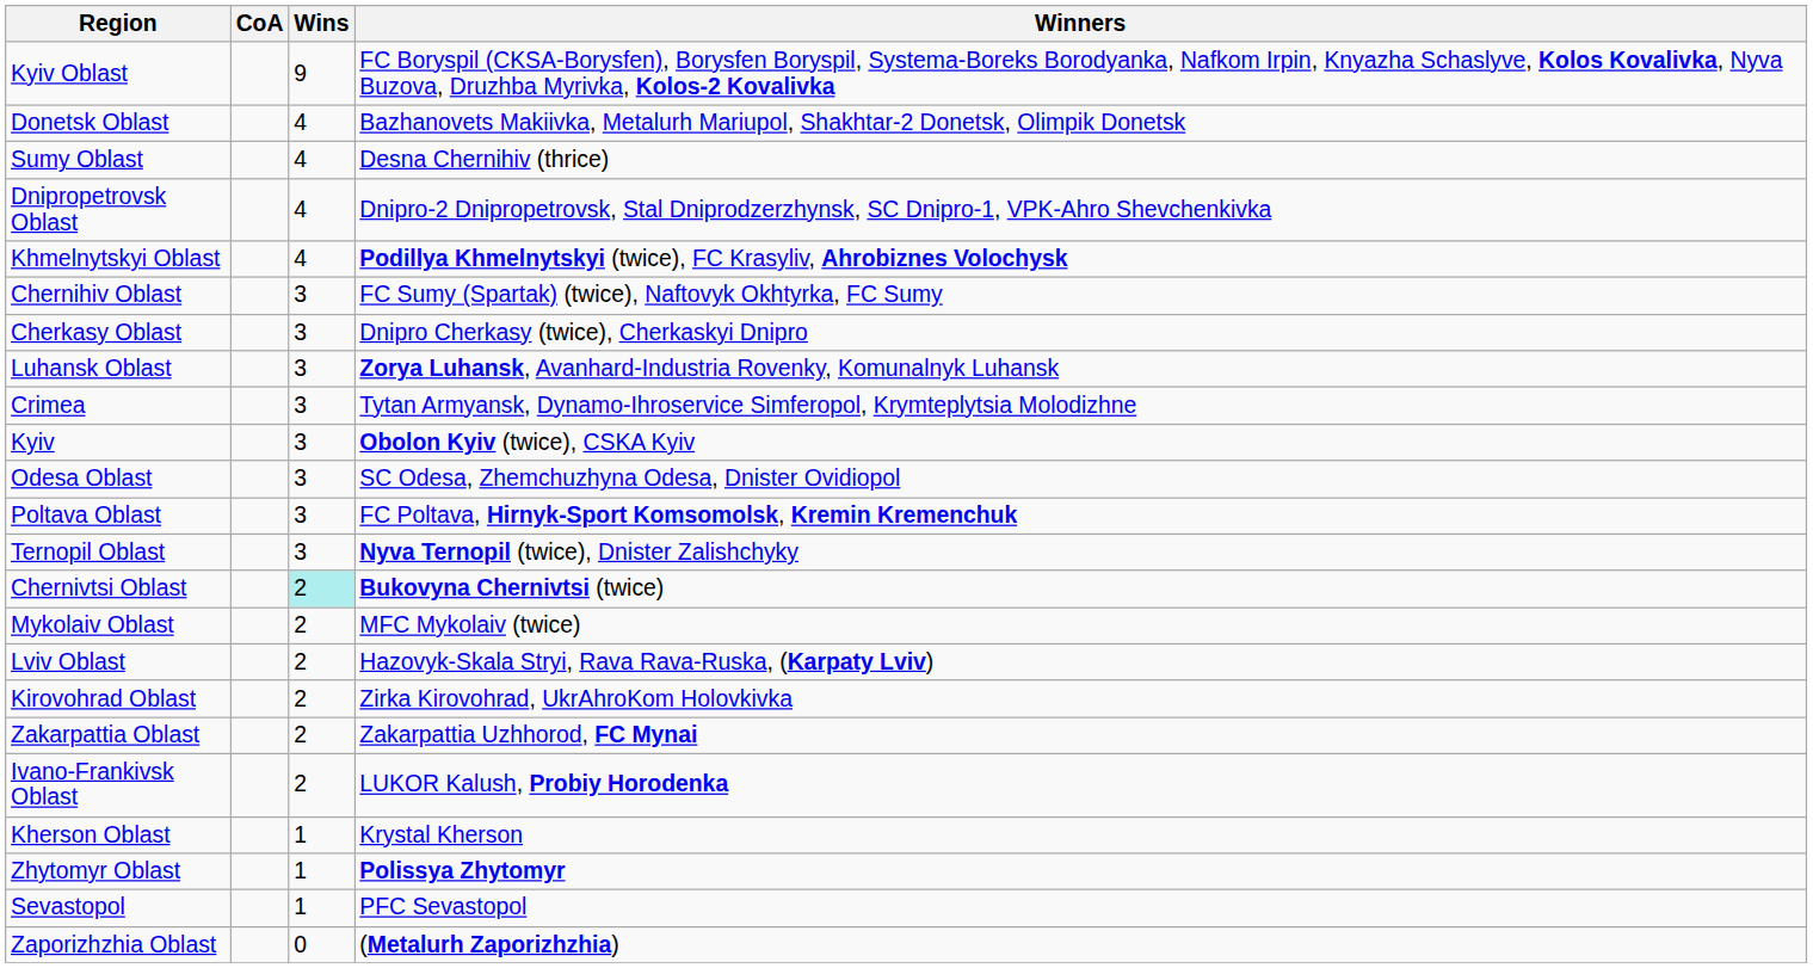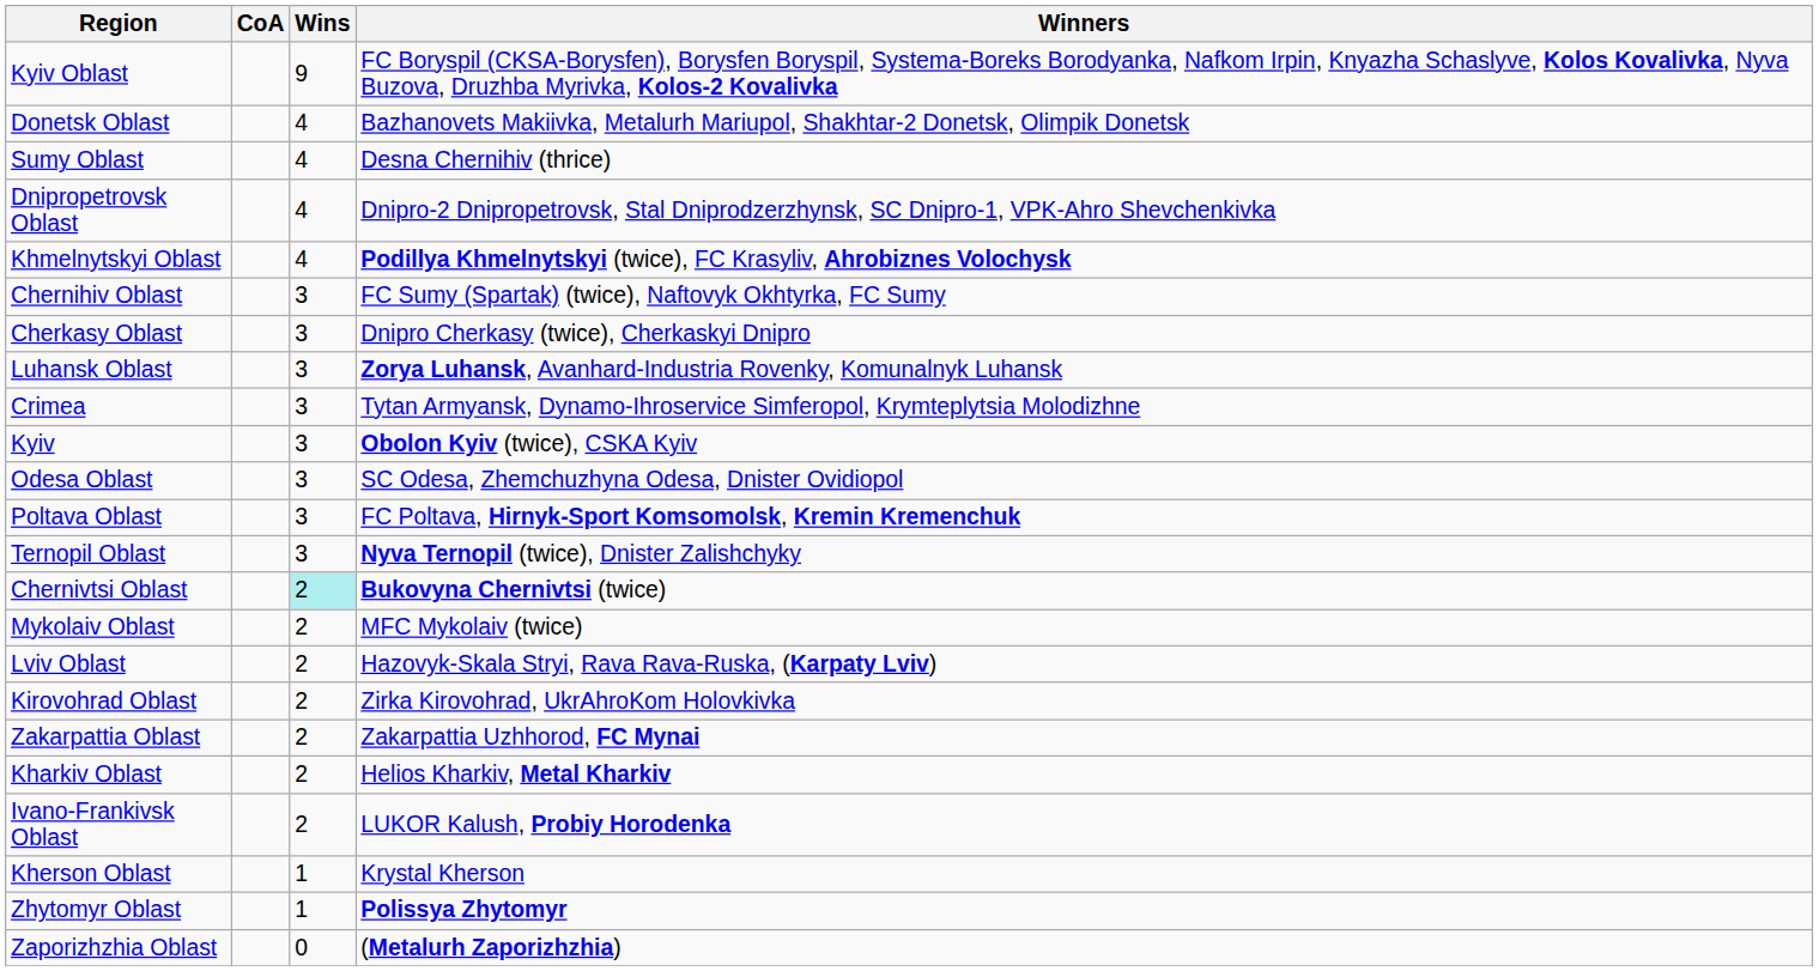 <table class="wikitable">
 <tr>
 <th>Region</th>
 <th>CoA</th>
 <th>Wins</th>
 <th>Winners</th>
 </tr>
 <tr>
 <td><a href='#'>Kyiv Oblast</a></td>
 <td></td>
 <td>9</td>
 <td><a href='#'>FC Boryspil (CKSA-Borysfen)</a>, <a href='#'>Borysfen Boryspil</a>, <a href='#'>Systema-Boreks Borodyanka</a>, <a href='#'>Nafkom Irpin</a>, <a href='#'>Knyazha Schaslyve</a>, <strong><a href='#'>Kolos Kovalivka</a></strong>, <a href='#'>Nyva Buzova</a>, <a href='#'>Druzhba Myrivka</a>, <strong><a href='#'>Kolos-2 Kovalivka</a></strong></td>
 </tr>
 <tr>
 <td><a href='#'>Donetsk Oblast</a></td>
 <td></td>
 <td>4</td>
 <td><a href='#'>Bazhanovets Makiivka</a>, <a href='#'>Metalurh Mariupol</a>, <a href='#'>Shakhtar-2 Donetsk</a>, <a href='#'>Olimpik Donetsk</a></td>
 </tr>
 <tr>
 <td><a href='#'>Sumy Oblast</a></td>
 <td></td>
 <td>4</td>
 <td><a href='#'>Desna Chernihiv</a> (thrice)</td>
 </tr>
 <tr>
 <td><a href='#'>Dnipropetrovsk Oblast</a></td>
 <td></td>
 <td>4</td>
 <td><a href='#'>Dnipro-2 Dnipropetrovsk</a>, <a href='#'>Stal Dniprodzerzhynsk</a>, <a href='#'>SC Dnipro-1</a>, <a href='#'>VPK-Ahro Shevchenkivka</a></td>
 </tr>
 <tr>
 <td><a href='#'>Khmelnytskyi Oblast</a></td>
 <td></td>
 <td>4</td>
 <td><strong><a href='#'>Podillya Khmelnytskyi</a></strong> (twice), <a href='#'>FC Krasyliv</a>, <strong><a href='#'>Ahrobiznes Volochysk</a></strong></td>
 </tr>
 <tr>
 <td><a href='#'>Chernihiv Oblast</a></td>
 <td></td>
 <td>3</td>
 <td><a href='#'>FC Sumy (Spartak)</a> (twice), <a href='#'>Naftovyk Okhtyrka</a>, <a href='#'>FC Sumy</a></td>
 </tr>
 <tr>
 <td><a href='#'>Cherkasy Oblast</a></td>
 <td></td>
 <td>3</td>
 <td><a href='#'>Dnipro Cherkasy</a> (twice), <a href='#'>Cherkaskyi Dnipro</a></td>
 </tr>
 <tr>
 <td><a href='#'>Luhansk Oblast</a></td>
 <td></td>
 <td>3</td>
 <td><strong><a href='#'>Zorya Luhansk</a></strong>, <a href='#'>Avanhard-Industria Rovenky</a>, <a href='#'>Komunalnyk Luhansk</a></td>
 </tr>
 <tr>
 <td><a href='#'>Crimea</a></td>
 <td></td>
 <td>3</td>
 <td><a href='#'>Tytan Armyansk</a>, <a href='#'>Dynamo-Ihroservice Simferopol</a>, <a href='#'>Krymteplytsia Molodizhne</a></td>
 </tr>
 <tr>
 <td><a href='#'>Kyiv</a></td>
 <td></td>
 <td>3</td>
 <td><strong><a href='#'>Obolon Kyiv</a></strong> (twice), <a href='#'>CSKA Kyiv</a></td>
 </tr>
 <tr>
 <td><a href='#'>Odesa Oblast</a></td>
 <td></td>
 <td>3</td>
 <td><a href='#'>SC Odesa</a>, <a href='#'>Zhemchuzhyna Odesa</a>, <a href='#'>Dnister Ovidiopol</a></td>
 </tr>
 <tr>
 <td><a href='#'>Poltava Oblast</a></td>
 <td></td>
 <td>3</td>
 <td><a href='#'>FC Poltava</a>, <strong><a href='#'>Hirnyk-Sport Komsomolsk</a></strong>, <strong><a href='#'>Kremin Kremenchuk</a></strong></td>
 </tr>
 <tr>
 <td><a href='#'>Ternopil Oblast</a></td>
 <td></td>
 <td>3</td>
 <td><strong><a href='#'>Nyva Ternopil</a></strong> (twice), <a href='#'>Dnister Zalishchyky</a></td>
 </tr>
 <tr>
 <td><a href='#'>Chernivtsi Oblast</a></td>
 <td></td>
 <td style="background: paleturquoise;">2</td>
 <td><strong><a href='#'>Bukovyna Chernivtsi</a></strong> (twice)</td>
 </tr>
 <tr>
 <td><a href='#'>Mykolaiv Oblast</a></td>
 <td></td>
 <td>2</td>
 <td><a href='#'>MFC Mykolaiv</a> (twice)</td>
 </tr>
 <tr>
 <td><a href='#'>Lviv Oblast</a></td>
 <td></td>
 <td>2</td>
 <td><a href='#'>Hazovyk-Skala Stryi</a>, <a href='#'>Rava Rava-Ruska</a>, (<strong><a href='#'>Karpaty Lviv</a></strong>)</td>
 </tr>
 <tr>
 <td><a href='#'>Kirovohrad Oblast</a></td>
 <td></td>
 <td>2</td>
 <td><a href='#'>Zirka Kirovohrad</a>, <a href='#'>UkrAhroKom Holovkivka</a></td>
 </tr>
 <tr>
 <td><a href='#'>Zakarpattia Oblast</a></td>
 <td></td>
 <td>2</td>
 <td><a href='#'>Zakarpattia Uzhhorod</a>, <strong><a href='#'>FC Mynai</a></strong></td>
 </tr>
 <tr>
+<td><a href='#'>Kharkiv Oblast</a></td>
+<td></td>
+<td>2</td>
+<td><a href='#'>Helios Kharkiv</a>, <strong><a href='#'>Metal Kharkiv</a></strong></td>
+</tr>
+<tr>
 <td><a href='#'>Ivano-Frankivsk Oblast</a></td>
 <td></td>
 <td>2</td>
 <td><a href='#'>LUKOR Kalush</a>, <strong><a href='#'>Probiy Horodenka</a></strong></td>
 </tr>
 <tr>
 <td><a href='#'>Kherson Oblast</a></td>
 <td></td>
 <td>1</td>
 <td><a href='#'>Krystal Kherson</a></td>
 </tr>
 <tr>
 <td><a href='#'>Zhytomyr Oblast</a></td>
 <td></td>
 <td>1</td>
 <td><strong><a href='#'>Polissya Zhytomyr</a></strong></td>
 </tr>
 <tr>
-<td><a href='#'>Sevastopol</a></td>
-<td></td>
-<td>1</td>
-<td><a href='#'>PFC Sevastopol</a></td>
-</tr>
-<tr>
 <td><a href='#'>Zaporizhzhia Oblast</a></td>
 <td></td>
 <td>0</td>
 <td>(<strong><a href='#'>Metalurh Zaporizhzhia</a></strong>)</td>
 </tr>
 </table>
